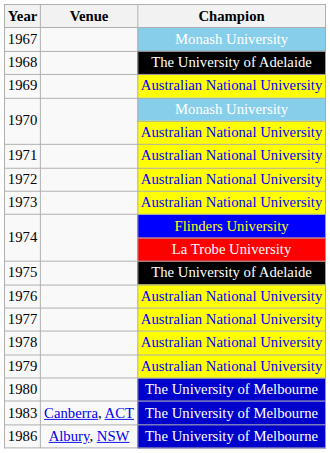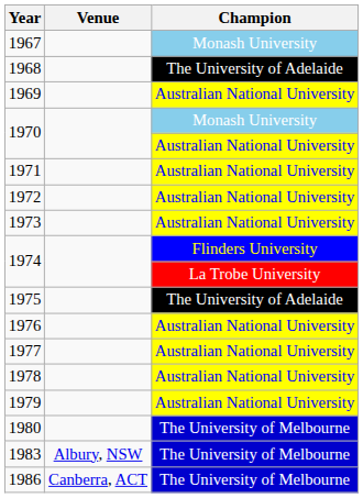 <table class="wikitable">
 <tr>
 <th>Year</th>
 <th>Venue</th>
 <th>Champion</th>
 </tr>
 <tr align=center>
 <td>1967</td>
 <td></td>
 <td style="background:SkyBlue; color:White">Monash University</td>
 </tr>
 <tr align=center>
 <td>1968</td>
 <td></td>
 <td style="background:Black; color:White">The University of Adelaide</td>
 </tr>
 <tr align=center>
 <td>1969</td>
 <td></td>
 <td style="background:Yellow; color:Blue">Australian National University</td>
 </tr>
 <tr align=center>
 <td rowspan="2">1970</td>
 <td rowspan="2"></td>
 <td style="background:SkyBlue; color:White">Monash University</td>
 </tr>
 <tr align=center>
 <td style="background:Yellow; color:Blue">Australian National University</td>
 </tr>
 <tr align=center>
 <td>1971</td>
 <td></td>
 <td style="background:Yellow; color:Blue">Australian National University</td>
 </tr>
 <tr align=center>
 <td>1972</td>
 <td></td>
 <td style="background:Yellow; color:Blue">Australian National University</td>
 </tr>
 <tr align=center>
 <td>1973</td>
 <td></td>
 <td style="background:Yellow; color:Blue">Australian National University</td>
 </tr>
 <tr align=center>
 <td rowspan="2">1974</td>
 <td rowspan="2"></td>
 <td style="background:Blue; color:Yellow">Flinders University</td>
 </tr>
 <tr align=center>
 <td style="background:Red; color:White">La Trobe University</td>
 </tr>
 <tr align=center>
 <td>1975</td>
 <td></td>
 <td style="background:Black; color:White">The University of Adelaide</td>
 </tr>
 <tr align=center>
 <td>1976</td>
 <td></td>
 <td style="background:Yellow; color:Blue">Australian National University</td>
 </tr>
 <tr align=center>
 <td>1977</td>
 <td></td>
 <td style="background:Yellow; color:Blue">Australian National University</td>
 </tr>
 <tr align=center>
 <td>1978</td>
 <td></td>
 <td style="background:Yellow; color:Blue">Australian National University</td>
 </tr>
 <tr align=center>
 <td>1979</td>
 <td></td>
 <td style="background:Yellow; color:Blue">Australian National University</td>
 </tr>
 <tr align=center>
 <td>1980</td>
 <td></td>
 <td style="background:MediumBlue; color:White">The University of Melbourne</td>
 </tr>
 <tr align=center>
 <td>1983</td>
-<td><a href='#'>Canberra</a>, <a href='#'>ACT</a></td>
+<td><a href='#'>Albury</a>, <a href='#'>NSW</a></td>
 <td style="background:MediumBlue; color:White">The University of Melbourne</td>
 </tr>
 <tr align=center>
 <td>1986</td>
-<td><a href='#'>Albury</a>, <a href='#'>NSW</a></td>
+<td><a href='#'>Canberra</a>, <a href='#'>ACT</a></td>
 <td style="background:MediumBlue; color:White">The University of Melbourne</td>
 </tr>
 </table>
